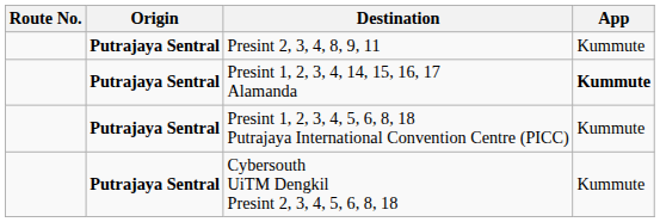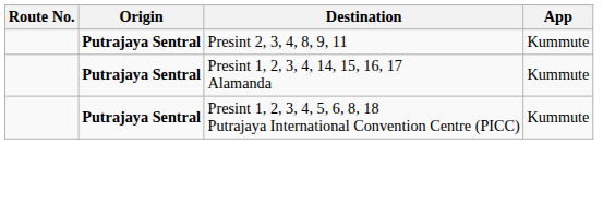 <table class="wikitable">
 <tr>
 <th>Route No.</th>
 <th>Origin</th>
 <th>Destination</th>
 <th>App</th>
 </tr>
 <tr>
 <td></td>
 <td> <strong>Putrajaya Sentral</strong></td>
 <td>Presint 2, 3, 4, 8, 9, 11</td>
 <td>Kummute</td>
 </tr>
 <tr>
 <td></td>
 <td> <strong>Putrajaya Sentral</strong></td>
 <td>Presint 1, 2, 3, 4, 14, 15, 16, 17<br>Alamanda</td>
-<td><strong>Kummute</strong></td>
+<td>Kummute</td>
 </tr>
 <tr>
 <td></td>
 <td> <strong>Putrajaya Sentral</strong></td>
 <td>Presint 1, 2, 3, 4, 5, 6, 8, 18<br>Putrajaya International Convention Centre (PICC)</td>
 <td>Kummute</td>
 </tr>
-<tr>
-<td></td>
-<td> <strong>Putrajaya Sentral</strong></td>
-<td>Cybersouth<br>UiTM Dengkil<br>Presint 2, 3, 4, 5, 6, 8, 18</td>
-<td>Kummute</td>
-</tr>
 </table>
